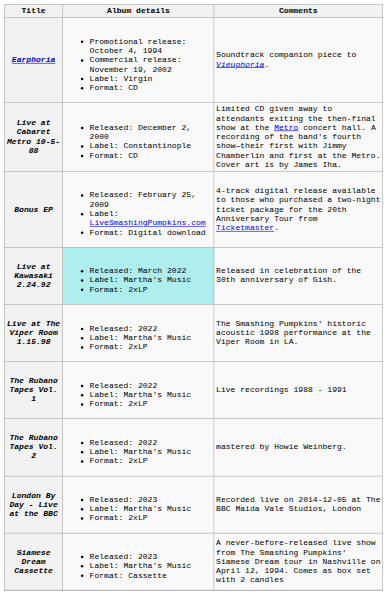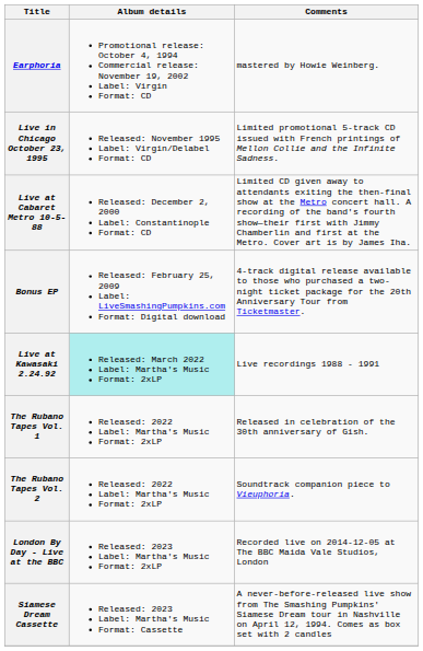 <table class="wikitable plainrowheaders">
 <tr>
 <th scope="col">Title</th>
 <th scope="col">Album details</th>
 <th scope="col">Comments</th>
 </tr>
 <tr>
 <th scope="row"><em><a href='#'>Earphoria</a></em></th>
 <td><br><ul><li>Promotional release: October 4, 1994</li><li>Commercial release: November 19, 2002</li><li>Label: Virgin</li><li>Format: CD</li></ul></td>
-<td>Soundtrack companion piece to <em><a href='#'>Vieuphoria</a></em>.</td>
+<td>mastered by Howie Weinberg.</td>
+</tr>
+<tr>
+<th scope="row"><em>Live in Chicago October 23, 1995</em></th>
+<td><br><ul><li>Released: November 1995</li><li>Label: Virgin/Delabel</li><li>Format: CD</li></ul></td>
+<td>Limited promotional 5-track CD issued with French printings of <em>Mellon Collie and the Infinite Sadness</em>.</td>
 </tr>
 <tr>
 <th scope="row"><em>Live at Cabaret Metro 10-5-88</em></th>
 <td><br><ul><li>Released: December 2, 2000</li><li>Label: Constantinople</li><li>Format: CD</li></ul></td>
 <td>Limited CD given away to attendants exiting the then-final show at the <a href='#'>Metro</a> concert hall. A recording of the band's fourth show—their first with Jimmy Chamberlin and first at the Metro. Cover art is by James Iha.</td>
 </tr>
 <tr>
 <th scope="row"><em>Bonus EP</em></th>
 <td><br><ul><li>Released: February 25, 2009</li><li>Label: <a href='#'>LiveSmashingPumpkins.com</a></li><li>Format: Digital download</li></ul></td>
 <td>4-track digital release available to those who purchased a two-night ticket package for the 20th Anniversary Tour from <a href='#'>Ticketmaster</a>.</td>
 </tr>
 <tr>
 <th scope="row"><em>Live at Kawasaki 2.24.92</em></th>
 <td style="background: paleturquoise;"><br><ul><li>Released: March 2022</li><li>Label: Martha's Music</li><li>Format: 2xLP</li></ul></td>
-<td>Released in celebration of the 30th anniversary of Gish.</td>
-</tr>
-<tr>
-<th scope="row"><em>Live at The Viper Room 1.15.98</em></th>
-<td><br><ul><li>Released: 2022</li><li>Label: Martha's Music</li><li>Format: 2xLP</li></ul></td>
-<td>The Smashing Pumpkins' historic acoustic 1998 performance at the Viper Room in LA.</td>
+<td>Live recordings 1988 - 1991</td>
 </tr>
 <tr>
 <th scope="row"><em>The Rubano Tapes Vol. 1</em></th>
 <td><br><ul><li>Released: 2022</li><li>Label: Martha's Music</li><li>Format: 2xLP</li></ul></td>
-<td>Live recordings 1988 - 1991</td>
+<td>Released in celebration of the 30th anniversary of Gish.</td>
 </tr>
 <tr>
 <th scope="row"><em>The Rubano Tapes Vol. 2</em></th>
 <td><br><ul><li>Released: 2022</li><li>Label: Martha's Music</li><li>Format: 2xLP</li></ul></td>
-<td>mastered by Howie Weinberg.</td>
+<td>Soundtrack companion piece to <em><a href='#'>Vieuphoria</a></em>.</td>
 </tr>
 <tr>
 <th scope="row"><em>London By Day - Live at the BBC</em></th>
 <td><br><ul><li>Released: 2023</li><li>Label: Martha's Music</li><li>Format: 2xLP</li></ul></td>
 <td>Recorded live on 2014-12-05 at The BBC Maida Vale Studios, London</td>
 </tr>
 <tr>
 <th scope="row"><em>Siamese Dream Cassette</em></th>
 <td><br><ul><li>Released: 2023</li><li>Label: Martha's Music</li><li>Format: Cassette</li></ul></td>
 <td>A never-before-released live show from The Smashing Pumpkins' Siamese Dream tour in Nashville on April 12, 1994. Comes as box set with 2 candles</td>
 </tr>
 <tr>
 </tr>
 </table>
